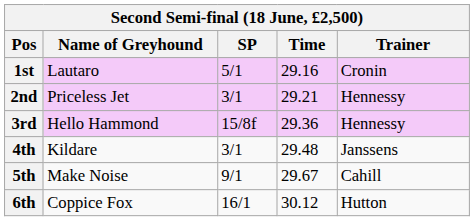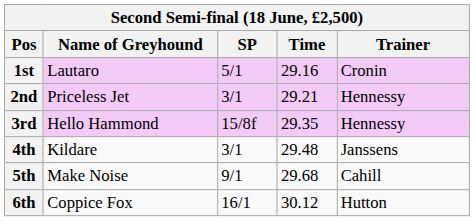 <table class="wikitable">
 <tr>
 <th colspan="6">Second Semi-final (18 June, £2,500)</th>
 </tr>
 <tr>
 <th width=30>Pos</th>
 <th width=160>Name of Greyhound</th>
 <th width=50>SP</th>
 <th width=50>Time</th>
 <th width=120>Trainer</th>
 </tr>
 <tr style="background: #f4caf9;">
 <th>1st</th>
 <td>Lautaro</td>
 <td>5/1</td>
 <td>29.16</td>
 <td>Cronin</td>
 </tr>
 <tr style="background: #f4caf9;">
 <th>2nd</th>
 <td>Priceless Jet</td>
 <td>3/1</td>
 <td>29.21</td>
 <td>Hennessy</td>
 </tr>
 <tr style="background: #f4caf9;">
 <th>3rd</th>
 <td>Hello Hammond</td>
 <td>15/8f</td>
-<td>29.36</td>
+<td>29.35</td>
 <td>Hennessy</td>
 </tr>
 <tr>
 <th>4th</th>
 <td>Kildare</td>
 <td>3/1</td>
 <td>29.48</td>
 <td>Janssens</td>
 </tr>
 <tr>
 <th>5th</th>
 <td>Make Noise</td>
 <td>9/1</td>
-<td>29.67</td>
+<td>29.68</td>
 <td>Cahill</td>
 </tr>
 <tr>
 <th>6th</th>
 <td>Coppice Fox</td>
 <td>16/1</td>
 <td>30.12</td>
 <td>Hutton</td>
 </tr>
 </table>
